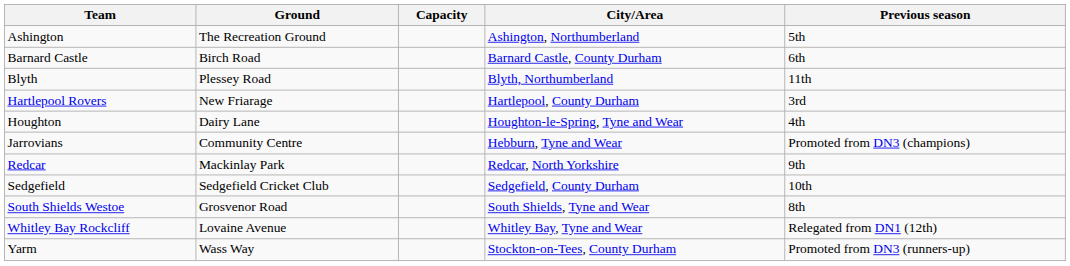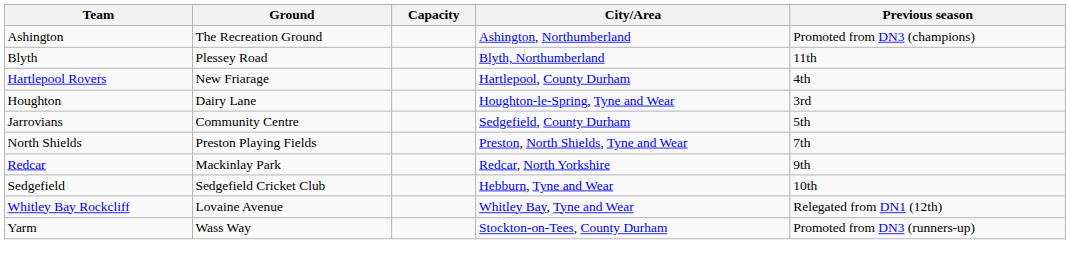 <table class="wikitable sortable" width=100%>
 <tr>
 <th>Team</th>
 <th>Ground</th>
 <th>Capacity</th>
 <th>City/Area</th>
 <th>Previous season</th>
 </tr>
 <tr>
 <td>Ashington</td>
 <td>The Recreation Ground</td>
 <td></td>
 <td><a href='#'>Ashington</a>, <a href='#'>Northumberland</a></td>
-<td>5th</td>
-</tr>
-<tr>
-<td>Barnard Castle</td>
-<td>Birch Road</td>
-<td></td>
-<td><a href='#'>Barnard Castle</a>, <a href='#'>County Durham</a></td>
-<td>6th</td>
+<td>Promoted from <a href='#'>DN3</a> (champions)</td>
 </tr>
 <tr>
 <td>Blyth</td>
 <td>Plessey Road</td>
 <td></td>
 <td><a href='#'>Blyth, Northumberland</a></td>
 <td>11th</td>
 </tr>
 <tr>
 <td><a href='#'>Hartlepool Rovers</a></td>
 <td>New Friarage</td>
 <td></td>
 <td><a href='#'>Hartlepool</a>, <a href='#'>County Durham</a></td>
-<td>3rd</td>
+<td>4th</td>
 </tr>
 <tr>
 <td>Houghton</td>
 <td>Dairy Lane</td>
 <td></td>
 <td><a href='#'>Houghton-le-Spring</a>, <a href='#'>Tyne and Wear</a></td>
-<td>4th</td>
+<td>3rd</td>
 </tr>
 <tr>
 <td>Jarrovians</td>
 <td>Community Centre</td>
 <td></td>
-<td><a href='#'>Hebburn</a>, <a href='#'>Tyne and Wear</a></td>
-<td>Promoted from <a href='#'>DN3</a> (champions)</td>
+<td><a href='#'>Sedgefield</a>, <a href='#'>County Durham</a></td>
+<td>5th</td>
+</tr>
+<tr>
+<td>North Shields</td>
+<td>Preston Playing Fields</td>
+<td></td>
+<td><a href='#'>Preston</a>, <a href='#'>North Shields</a>, <a href='#'>Tyne and Wear</a></td>
+<td>7th</td>
 </tr>
 <tr>
 <td><a href='#'>Redcar</a></td>
 <td>Mackinlay Park</td>
 <td></td>
 <td><a href='#'>Redcar</a>, <a href='#'>North Yorkshire</a></td>
 <td>9th</td>
 </tr>
 <tr>
 <td>Sedgefield</td>
 <td>Sedgefield Cricket Club</td>
 <td></td>
-<td><a href='#'>Sedgefield</a>, <a href='#'>County Durham</a></td>
+<td><a href='#'>Hebburn</a>, <a href='#'>Tyne and Wear</a></td>
 <td>10th</td>
-</tr>
-<tr>
-<td><a href='#'>South Shields Westoe</a></td>
-<td>Grosvenor Road</td>
-<td></td>
-<td><a href='#'>South Shields</a>, <a href='#'>Tyne and Wear</a></td>
-<td>8th</td>
 </tr>
 <tr>
 <td><a href='#'>Whitley Bay Rockcliff</a></td>
 <td>Lovaine Avenue</td>
 <td></td>
 <td><a href='#'>Whitley Bay</a>, <a href='#'>Tyne and Wear</a></td>
 <td>Relegated from <a href='#'>DN1</a> (12th)</td>
 </tr>
 <tr>
 <td>Yarm</td>
 <td>Wass Way</td>
 <td></td>
 <td><a href='#'>Stockton-on-Tees</a>, <a href='#'>County Durham</a></td>
 <td>Promoted from <a href='#'>DN3</a> (runners-up)</td>
 </tr>
 </table>
